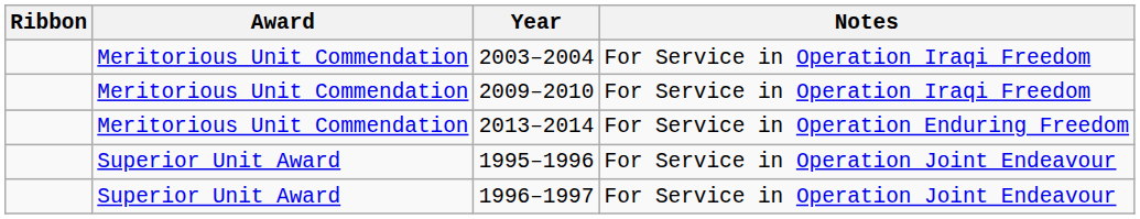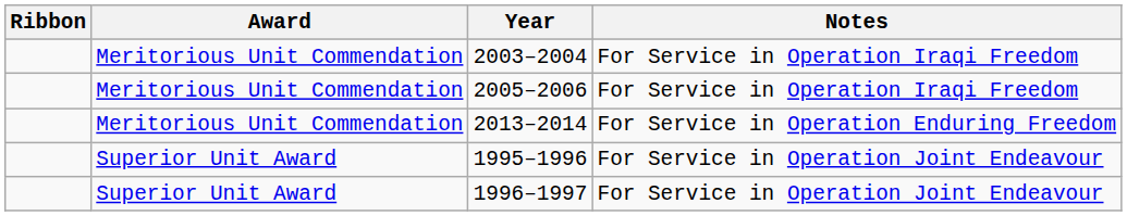 <table class="wikitable">
 <tr style="background:#efefef;">
 <th>Ribbon</th>
 <th>Award</th>
 <th>Year</th>
 <th>Notes</th>
 </tr>
 <tr>
 <td></td>
 <td><a href='#'>Meritorious Unit Commendation</a></td>
 <td>2003–2004</td>
 <td>For Service in <a href='#'>Operation Iraqi Freedom</a></td>
 </tr>
 <tr>
 <td></td>
 <td><a href='#'>Meritorious Unit Commendation</a></td>
-<td>2009–2010</td>
+<td>2005–2006</td>
 <td>For Service in <a href='#'>Operation Iraqi Freedom</a></td>
 </tr>
 <tr>
 <td></td>
 <td><a href='#'>Meritorious Unit Commendation</a></td>
 <td>2013–2014</td>
 <td>For Service in <a href='#'>Operation Enduring Freedom</a></td>
 </tr>
 <tr>
 <td></td>
 <td><a href='#'>Superior Unit Award</a></td>
 <td>1995–1996</td>
 <td>For Service in <a href='#'>Operation Joint Endeavour</a></td>
 </tr>
 <tr>
 <td></td>
 <td><a href='#'>Superior Unit Award</a></td>
 <td>1996–1997</td>
 <td>For Service in <a href='#'>Operation Joint Endeavour</a></td>
 </tr>
 </table>
